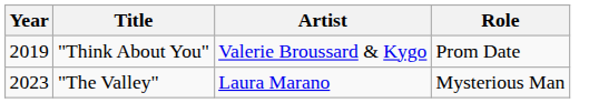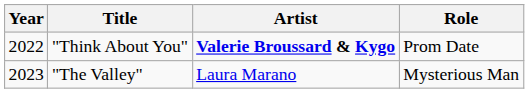 <table class="wikitable">
 <tr>
 <th>Year</th>
 <th>Title</th>
 <th>Artist</th>
 <th>Role</th>
 </tr>
 <tr>
-<td>2019</td>
+<td>2022</td>
 <td>"Think About You"</td>
-<td><a href='#'>Valerie Broussard</a> & <a href='#'>Kygo</a></td>
+<td><strong><a href='#'>Valerie Broussard</a> & <a href='#'>Kygo</a></strong></td>
 <td>Prom Date</td>
 </tr>
 <tr>
 <td>2023</td>
 <td>"The Valley"</td>
 <td><a href='#'>Laura Marano</a></td>
 <td>Mysterious Man</td>
 </tr>
 </table>
